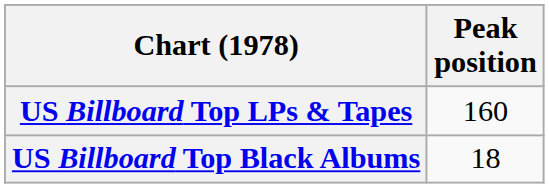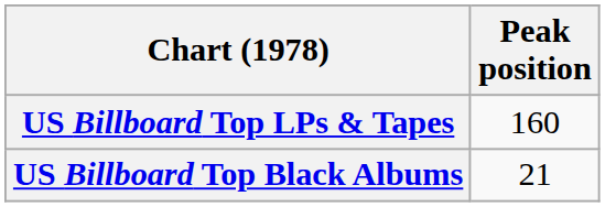 <table class="wikitable sortable plainrowheaders" style="text-align:center">
 <tr>
 <th scope="col">Chart (1978)</th>
 <th scope="col">Peak<br> position</th>
 </tr>
 <tr>
 <th scope="row"><a href='#'>US <em>Billboard</em> Top LPs & Tapes</a></th>
 <td>160</td>
 </tr>
 <tr>
 <th scope="row"><a href='#'>US <em>Billboard</em> Top Black Albums</a></th>
-<td>18</td>
+<td>21</td>
 </tr>
 </table>
